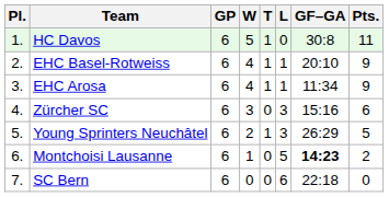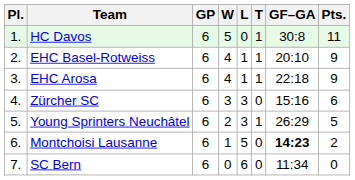 <table class="wikitable">
 <tr>
 <th>Pl.</th>
 <th>Team</th>
 <th>GP</th>
 <th>W</th>
+<th>L</th>
 <th>T</th>
-<th>L</th>
 <th>GF–GA</th>
 <th>Pts.</th>
 </tr>
 <tr align="center " bgcolor="#e6fae6">
 <td>1.</td>
 <td align="left"><a href='#'>HC Davos</a></td>
 <td>6</td>
 <td>5</td>
+<td>0</td>
 <td>1</td>
-<td>0</td>
 <td>30:8</td>
 <td>11</td>
 </tr>
 <tr align="center "  bgcolor="#FFFFFF">
 <td>2.</td>
 <td align="left"><a href='#'>EHC Basel-Rotweiss</a></td>
 <td>6</td>
 <td>4</td>
 <td>1</td>
 <td>1</td>
 <td>20:10</td>
 <td>9</td>
 </tr>
 <tr align="center "  bgcolor="#FFFFFF">
 <td>3.</td>
 <td align="left"><a href='#'>EHC Arosa</a></td>
 <td>6</td>
 <td>4</td>
 <td>1</td>
 <td>1</td>
-<td>11:34</td>
+<td>22:18</td>
 <td>9</td>
 </tr>
 <tr align="center "  bgcolor="#FFFFFF">
 <td>4.</td>
 <td align="left"><a href='#'>Zürcher SC</a></td>
 <td>6</td>
 <td>3</td>
+<td>3</td>
 <td>0</td>
-<td>3</td>
 <td>15:16</td>
 <td>6</td>
 </tr>
 <tr align="center "   bgcolor="#FFFFFF">
 <td>5.</td>
 <td align="left"><a href='#'>Young Sprinters Neuchâtel</a></td>
 <td>6</td>
 <td>2</td>
+<td>3</td>
 <td>1</td>
-<td>3</td>
 <td>26:29</td>
 <td>5</td>
 </tr>
 <tr align="center "  bgcolor="#FFFFFF">
 <td>6.</td>
 <td align="left"><a href='#'>Montchoisi Lausanne</a></td>
 <td>6</td>
 <td>1</td>
+<td>5</td>
 <td>0</td>
-<td>5</td>
 <td><strong>14:23</strong></td>
 <td>2</td>
 </tr>
 <tr align="center "   bgcolor="#FFFFFF">
 <td>7.</td>
 <td align="left"><a href='#'>SC Bern</a></td>
 <td>6</td>
 <td>0</td>
+<td>6</td>
 <td>0</td>
-<td>6</td>
-<td>22:18</td>
+<td>11:34</td>
 <td>0</td>
 </tr>
 </table>
